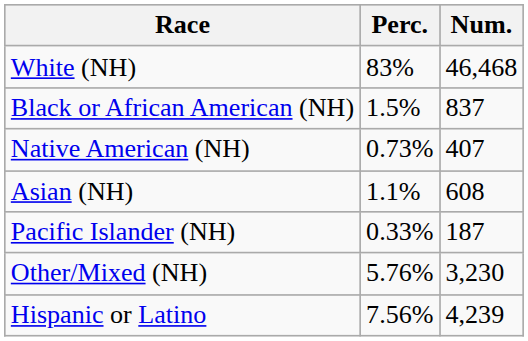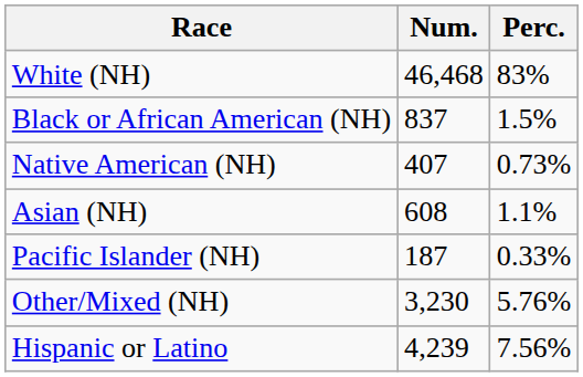 <table class="wikitable">
 <tr>
 <th>Race</th>
+<th>Num.</th>
 <th>Perc.</th>
-<th>Num.</th>
 </tr>
 <tr>
 <td><a href='#'>White</a> (NH)</td>
+<td>46,468</td>
 <td>83%</td>
-<td>46,468</td>
 </tr>
 <tr>
 <td><a href='#'>Black or African American</a> (NH)</td>
+<td>837</td>
 <td>1.5%</td>
-<td>837</td>
 </tr>
 <tr>
 <td><a href='#'>Native American</a> (NH)</td>
+<td>407</td>
 <td>0.73%</td>
-<td>407</td>
 </tr>
 <tr>
 <td><a href='#'>Asian</a> (NH)</td>
+<td>608</td>
 <td>1.1%</td>
-<td>608</td>
 </tr>
 <tr>
 <td><a href='#'>Pacific Islander</a> (NH)</td>
+<td>187</td>
 <td>0.33%</td>
-<td>187</td>
 </tr>
 <tr>
 <td><a href='#'>Other/Mixed</a> (NH)</td>
+<td>3,230</td>
 <td>5.76%</td>
-<td>3,230</td>
 </tr>
 <tr>
 <td><a href='#'>Hispanic</a> or <a href='#'>Latino</a></td>
+<td>4,239</td>
 <td>7.56%</td>
-<td>4,239</td>
 </tr>
 </table>
